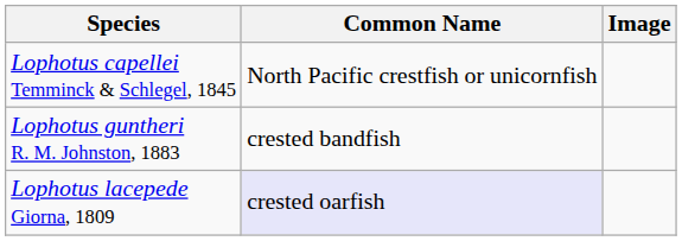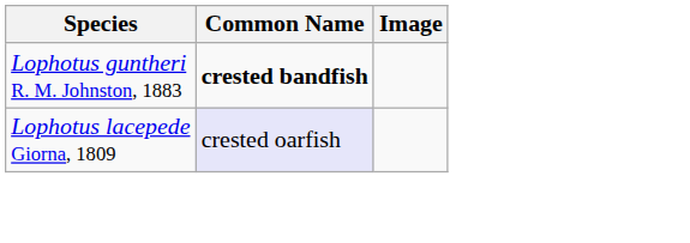 <table class="wikitable">
 <tr>
 <th>Species</th>
 <th>Common Name</th>
 <th>Image</th>
 </tr>
 <tr>
-<td><em><a href='#'>Lophotus capellei</a></em><br><small><a href='#'>Temminck</a> & <a href='#'>Schlegel</a>, 1845</small></td>
-<td>North Pacific crestfish or unicornfish</td>
-<td></td>
-</tr>
-<tr>
 <td><em><a href='#'>Lophotus guntheri</a></em><br><small><a href='#'>R. M. Johnston</a>, 1883</small></td>
-<td>crested bandfish</td>
+<td><strong>crested bandfish</strong></td>
 <td></td>
 </tr>
 <tr>
 <td><em><a href='#'>Lophotus lacepede</a></em><br><small><a href='#'>Giorna</a>, 1809</small></td>
 <td style="background: lavender;">crested oarfish</td>
 <td></td>
 </tr>
 </table>
